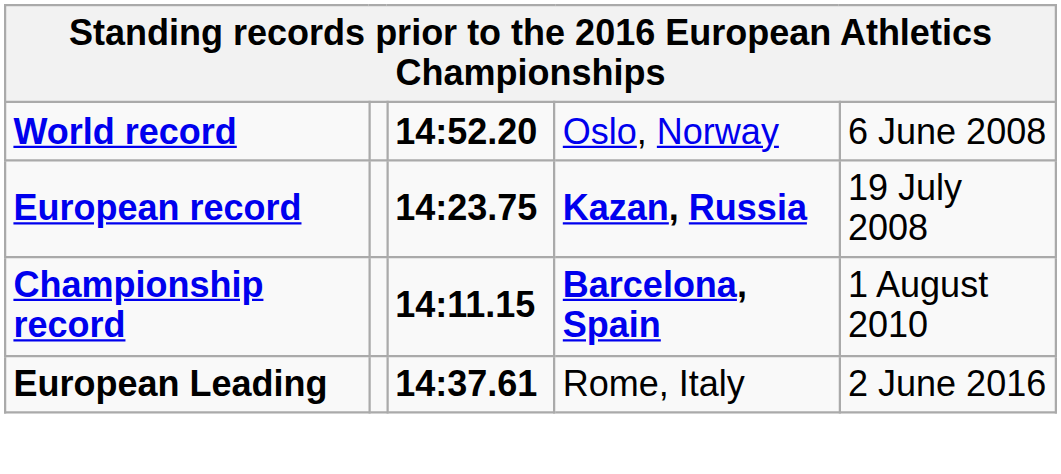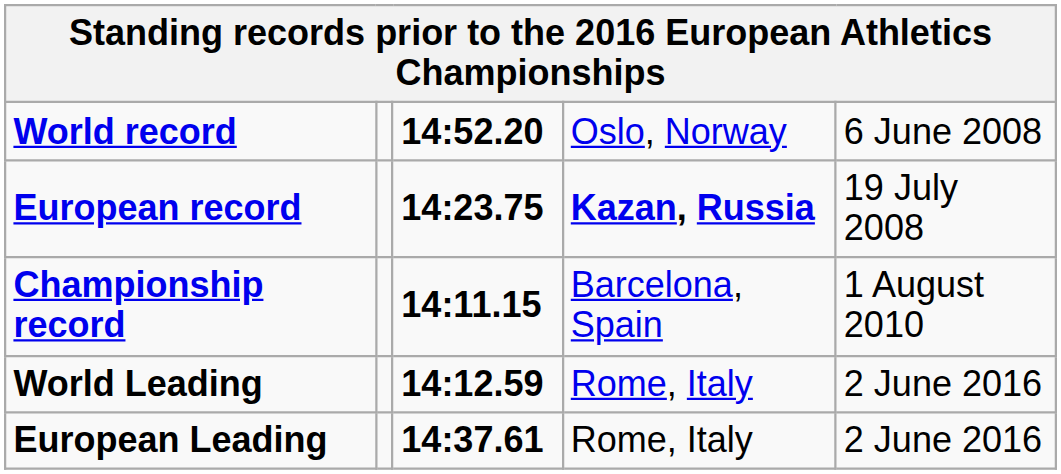 <table class="wikitable" width=75%>
 <tr>
 <th colspan="5">Standing records prior to the 2016 European Athletics Championships</th>
 </tr>
 <tr>
 <td><strong><a href='#'>World record</a></strong></td>
 <td></td>
 <td><strong>14:52.20</strong></td>
 <td><a href='#'>Oslo</a>, <a href='#'>Norway</a></td>
 <td>6 June 2008</td>
 </tr>
 <tr>
 <td><strong><a href='#'>European record</a></strong></td>
 <td></td>
 <td><strong>14:23.75</strong></td>
 <td><strong><a href='#'>Kazan</a>, <a href='#'>Russia</a></strong></td>
 <td>19 July 2008</td>
 </tr>
 <tr>
 <td><strong><a href='#'>Championship record</a></strong></td>
 <td></td>
 <td><strong>14:11.15</strong></td>
-<td><strong><a href='#'>Barcelona</a>, <a href='#'>Spain</a></strong></td>
+<td><a href='#'>Barcelona</a>, <a href='#'>Spain</a></td>
 <td>1 August 2010</td>
+</tr>
+<tr>
+<td><strong>World Leading</strong></td>
+<td></td>
+<td><strong>14:12.59</strong></td>
+<td><a href='#'>Rome</a>, <a href='#'>Italy</a></td>
+<td>2 June 2016</td>
 </tr>
 <tr>
 <td><strong>European Leading</strong></td>
 <td></td>
 <td><strong>14:37.61</strong></td>
 <td>Rome, Italy</td>
 <td>2 June 2016</td>
 </tr>
 </table>
